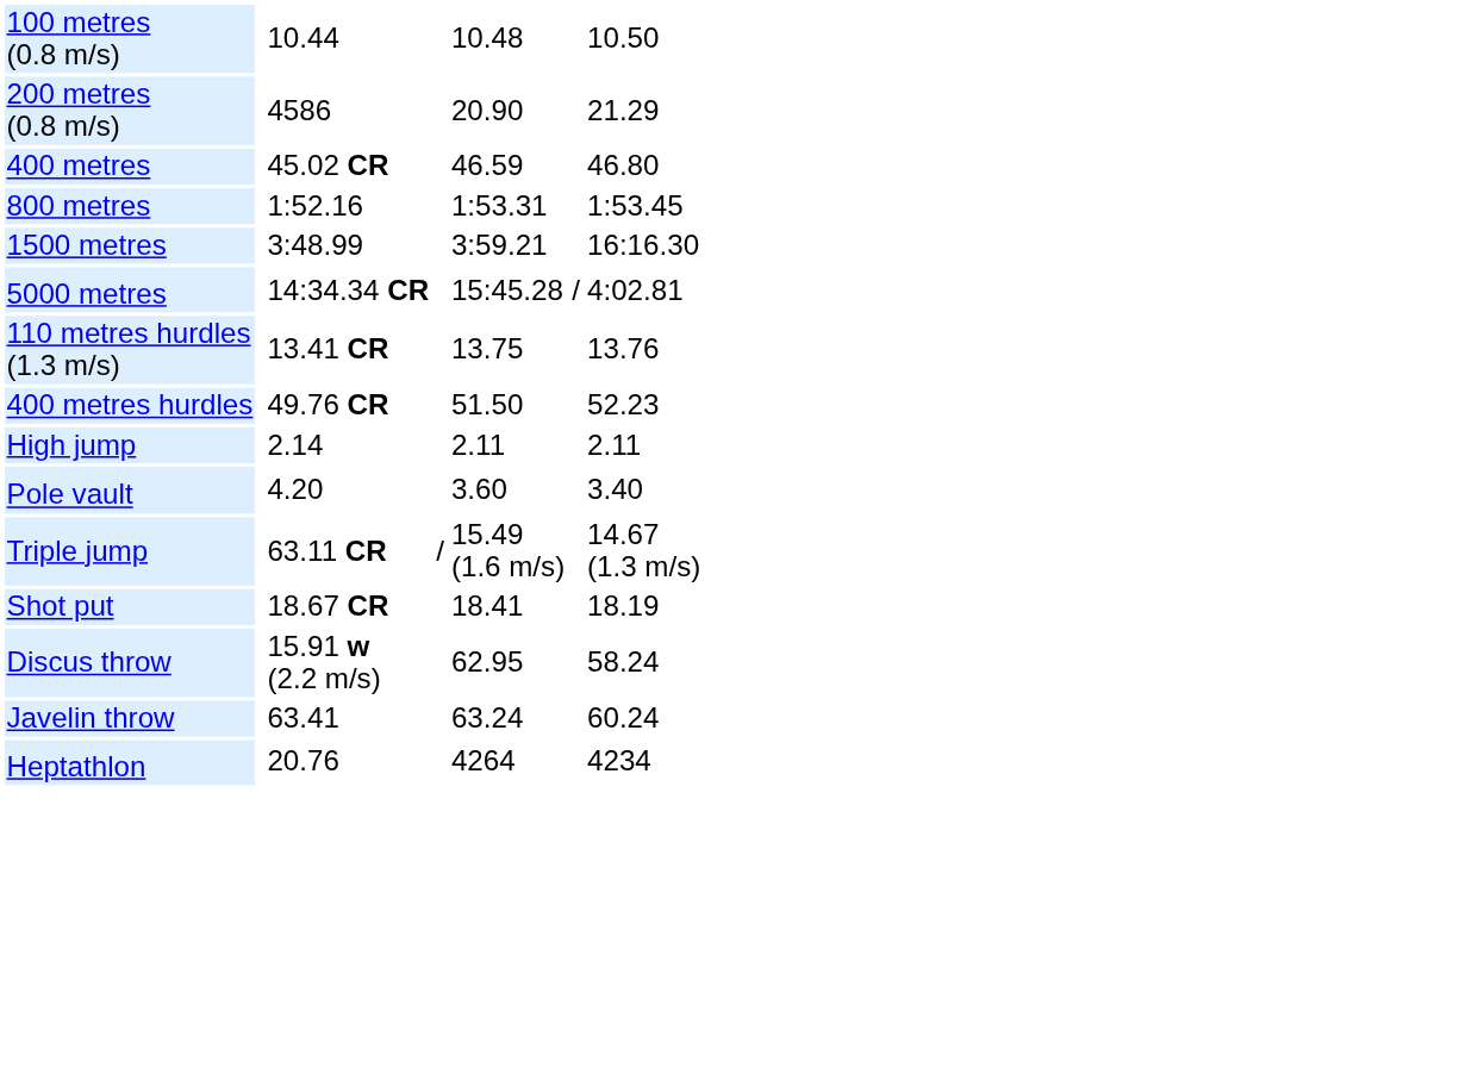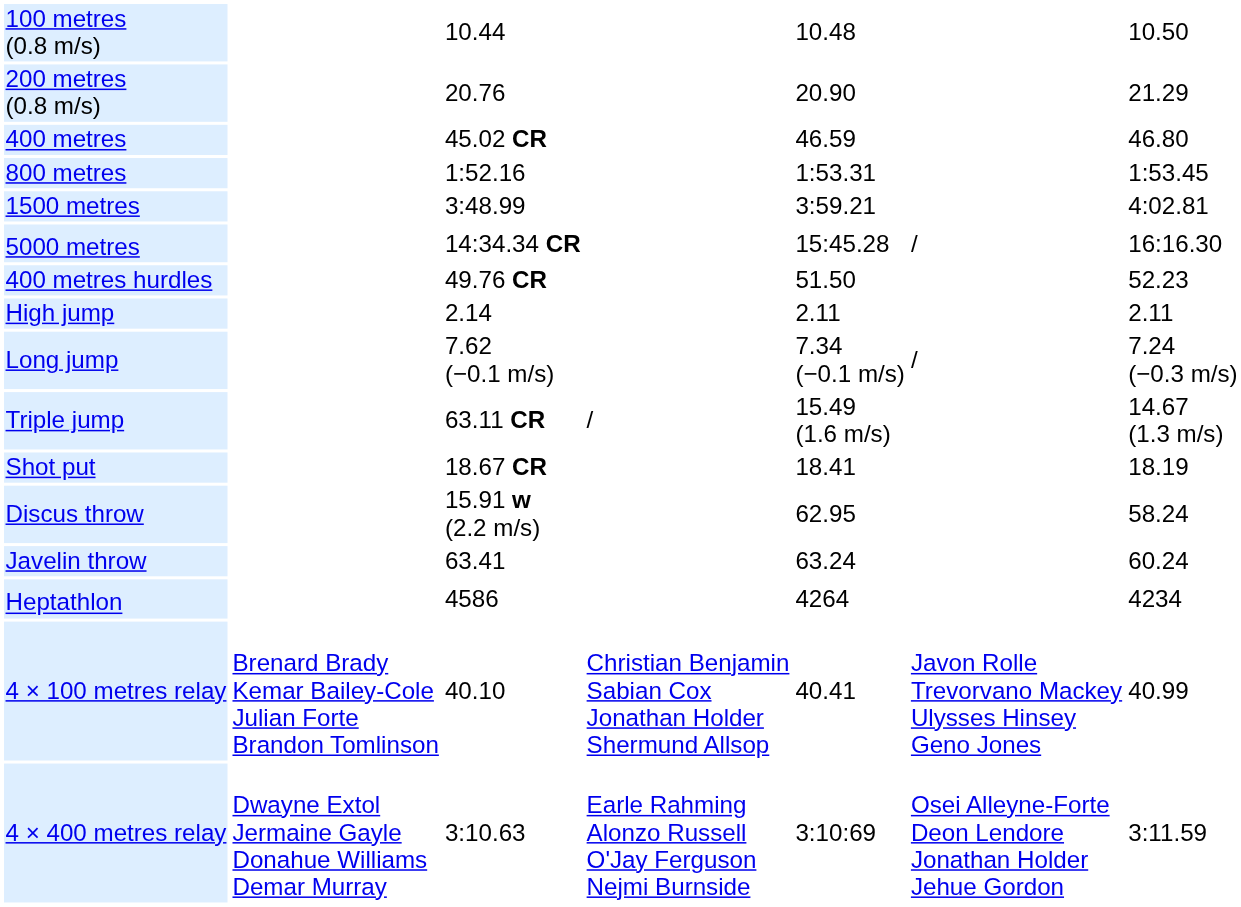 <table>
 <tr>
 <td style="background:#def;"><a href='#'>100 metres</a> <br> (0.8 m/s)</td>
 <td></td>
 <td>10.44</td>
 <td></td>
 <td>10.48</td>
 <td></td>
 <td>10.50</td>
 </tr>
 <tr>
 <td style="background:#def;"><a href='#'>200 metres</a> <br> (0.8 m/s)</td>
 <td></td>
-<td>4586</td>
+<td>20.76</td>
 <td></td>
 <td>20.90</td>
 <td></td>
 <td>21.29</td>
 </tr>
 <tr>
 <td style="background:#def;"><a href='#'>400 metres</a></td>
 <td></td>
 <td>45.02 <strong>CR</strong></td>
 <td></td>
 <td>46.59</td>
 <td></td>
 <td>46.80</td>
 </tr>
 <tr>
 <td style="background:#def;"><a href='#'>800 metres</a></td>
 <td></td>
 <td>1:52.16</td>
 <td></td>
 <td>1:53.31</td>
 <td></td>
 <td>1:53.45</td>
 </tr>
 <tr>
 <td style="background:#def;"><a href='#'>1500 metres</a></td>
 <td></td>
 <td>3:48.99</td>
 <td></td>
 <td>3:59.21</td>
 <td></td>
-<td>16:16.30</td>
+<td>4:02.81</td>
 </tr>
 <tr>
 <td style="background:#def;"><a href='#'>5000 metres</a><sup></sup></td>
 <td></td>
 <td>14:34.34 <strong>CR</strong></td>
 <td></td>
 <td>15:45.28</td>
 <td>/</td>
-<td>4:02.81</td>
-</tr>
-<tr>
-<td style="background:#def;"><a href='#'>110 metres hurdles</a> <br> (1.3 m/s)</td>
-<td></td>
-<td>13.41 <strong>CR</strong></td>
-<td></td>
-<td>13.75</td>
-<td></td>
-<td>13.76</td>
+<td>16:16.30</td>
 </tr>
 <tr>
 <td style="background:#def;"><a href='#'>400 metres hurdles</a></td>
 <td></td>
 <td>49.76 <strong>CR</strong></td>
 <td></td>
 <td>51.50</td>
 <td></td>
 <td>52.23</td>
 </tr>
 <tr>
 <td style="background:#def;"><a href='#'>High jump</a></td>
 <td></td>
 <td>2.14</td>
 <td></td>
 <td>2.11</td>
 <td></td>
 <td>2.11</td>
 </tr>
 <tr>
-<td style="background:#def;"><a href='#'>Pole vault</a><sup></sup></td>
+<td style="background:#def;"><a href='#'>Long jump</a></td>
 <td></td>
-<td>4.20</td>
+<td>7.62 <br> (−0.1 m/s)</td>
 <td></td>
-<td>3.60</td>
-<td></td>
-<td>3.40</td>
+<td>7.34 <br> (−0.1 m/s)</td>
+<td>/</td>
+<td>7.24 <br> (−0.3 m/s)</td>
 </tr>
 <tr>
 <td style="background:#def;"><a href='#'>Triple jump</a></td>
 <td></td>
 <td>63.11 <strong>CR</strong></td>
 <td>/</td>
 <td>15.49 <br> (1.6 m/s)</td>
 <td></td>
 <td>14.67 <br> (1.3 m/s)</td>
 </tr>
 <tr>
 <td style="background:#def;"><a href='#'>Shot put</a></td>
 <td></td>
 <td>18.67 <strong>CR</strong></td>
 <td></td>
 <td>18.41</td>
 <td></td>
 <td>18.19</td>
 </tr>
 <tr>
 <td style="background:#def;"><a href='#'>Discus throw</a></td>
 <td></td>
 <td>15.91 <strong>w</strong> <br> (2.2 m/s)</td>
 <td></td>
 <td>62.95</td>
 <td></td>
 <td>58.24</td>
 </tr>
 <tr>
 <td style="background:#def;"><a href='#'>Javelin throw</a></td>
 <td></td>
 <td>63.41</td>
 <td></td>
 <td>63.24</td>
 <td></td>
 <td>60.24</td>
 </tr>
 <tr>
 <td style="background:#def;"><a href='#'>Heptathlon</a><sup></sup></td>
 <td></td>
-<td>20.76</td>
+<td>4586</td>
 <td></td>
 <td>4264</td>
 <td></td>
 <td>4234</td>
 </tr>
+<tr>
+<td style="background:#def;"><a href='#'>4 × 100 metres relay</a></td>
+<td>  <br> <a href='#'>Brenard Brady</a> <br> <a href='#'>Kemar Bailey-Cole</a> <br> <a href='#'>Julian Forte</a> <br> <a href='#'>Brandon Tomlinson</a></td>
+<td>40.10</td>
+<td>  <br> <a href='#'>Christian Benjamin</a> <br> <a href='#'>Sabian Cox</a> <br> <a href='#'>Jonathan Holder</a> <br> <a href='#'>Shermund Allsop</a></td>
+<td>40.41</td>
+<td>  <br> <a href='#'>Javon Rolle</a> <br> <a href='#'>Trevorvano Mackey</a> <br> <a href='#'>Ulysses Hinsey</a> <br> <a href='#'>Geno Jones</a></td>
+<td>40.99</td>
+</tr>
+<tr>
+<td style="background:#def;"><a href='#'>4 × 400 metres relay</a></td>
+<td>  <br> <a href='#'>Dwayne Extol</a> <br> <a href='#'>Jermaine Gayle</a> <br> <a href='#'>Donahue Williams</a> <br> <a href='#'>Demar Murray</a></td>
+<td>3:10.63</td>
+<td>  <br> <a href='#'>Earle Rahming</a> <br> <a href='#'>Alonzo Russell</a> <br> <a href='#'>O'Jay Ferguson</a> <br> <a href='#'>Nejmi Burnside</a></td>
+<td>3:10:69</td>
+<td>  <br> <a href='#'>Osei Alleyne-Forte</a> <br> <a href='#'>Deon Lendore</a> <br> <a href='#'>Jonathan Holder</a> <br> <a href='#'>Jehue Gordon</a></td>
+<td>3:11.59</td>
+</tr>
 </table>
